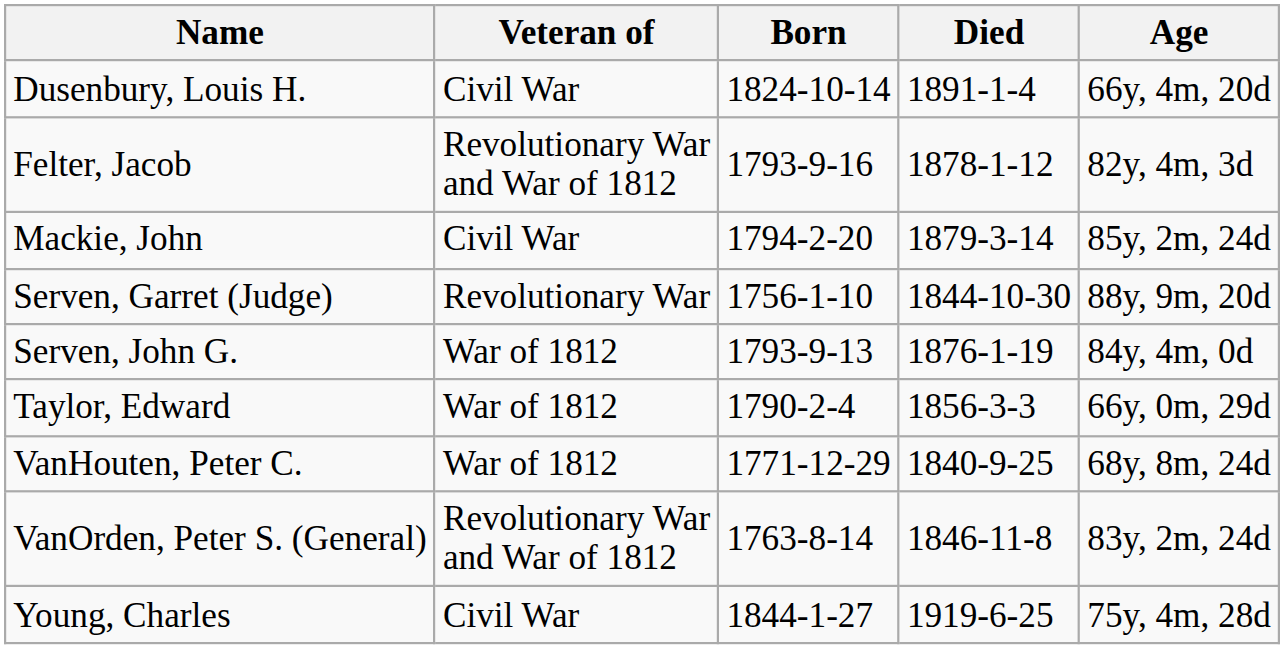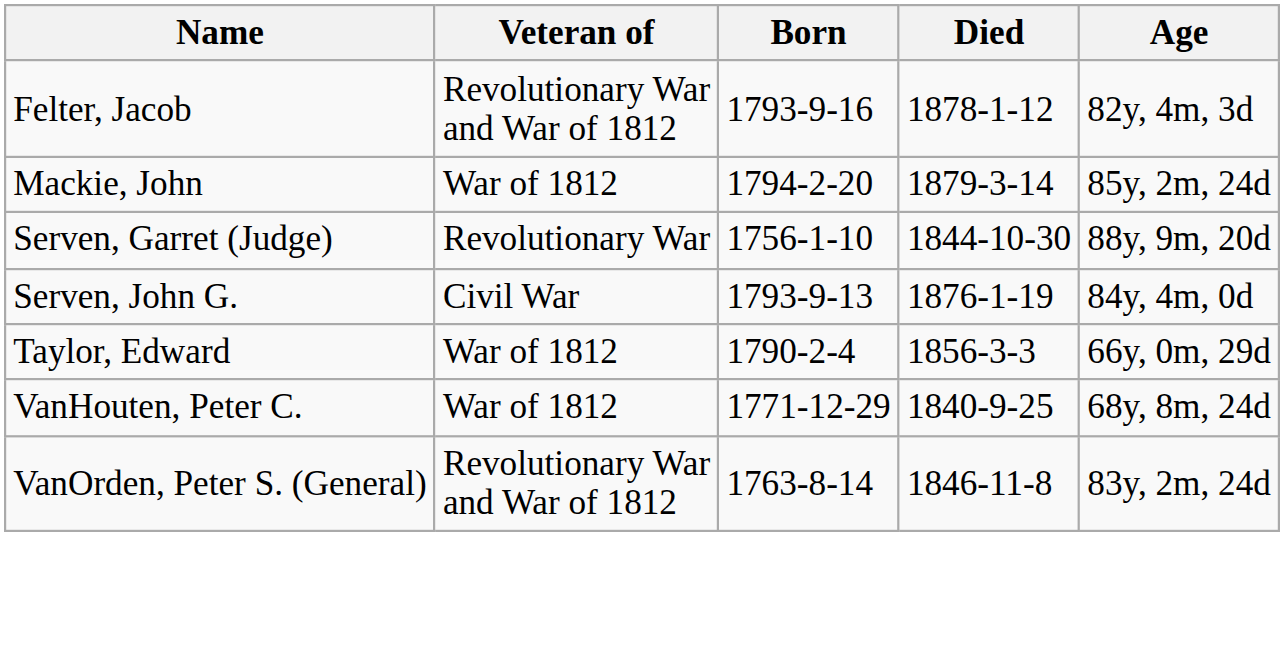 <table class="wikitable sortable">
 <tr>
 <th>Name</th>
 <th>Veteran of</th>
 <th>Born</th>
 <th>Died</th>
 <th>Age</th>
-</tr>
-<tr>
-<td>Dusenbury, Louis H.</td>
-<td>Civil War</td>
-<td>1824-10-14</td>
-<td>1891-1-4</td>
-<td>66y, 4m, 20d</td>
 </tr>
 <tr>
 <td>Felter, Jacob</td>
 <td>Revolutionary War<br>and War of 1812</td>
 <td>1793-9-16</td>
 <td>1878-1-12</td>
 <td>82y, 4m, 3d</td>
 </tr>
 <tr>
 <td>Mackie, John</td>
-<td>Civil War</td>
+<td>War of 1812</td>
 <td>1794-2-20</td>
 <td>1879-3-14</td>
 <td>85y, 2m, 24d</td>
 </tr>
 <tr>
 <td>Serven, Garret (Judge)</td>
 <td>Revolutionary War</td>
 <td>1756-1-10</td>
 <td>1844-10-30</td>
 <td>88y, 9m, 20d</td>
 </tr>
 <tr>
 <td>Serven, John G.</td>
-<td>War of 1812</td>
+<td>Civil War</td>
 <td>1793-9-13</td>
 <td>1876-1-19</td>
 <td>84y, 4m, 0d</td>
 </tr>
 <tr>
 <td>Taylor, Edward</td>
 <td>War of 1812</td>
 <td>1790-2-4</td>
 <td>1856-3-3</td>
 <td>66y, 0m, 29d</td>
 </tr>
 <tr>
 <td>VanHouten, Peter C.</td>
 <td>War of 1812</td>
 <td>1771-12-29</td>
 <td>1840-9-25</td>
 <td>68y, 8m, 24d</td>
 </tr>
 <tr>
 <td>VanOrden, Peter S. (General)</td>
 <td>Revolutionary War<br>and War of 1812</td>
 <td>1763-8-14</td>
 <td>1846-11-8</td>
 <td>83y, 2m, 24d</td>
 </tr>
-<tr>
-<td>Young, Charles</td>
-<td>Civil War</td>
-<td>1844-1-27</td>
-<td>1919-6-25</td>
-<td>75y, 4m, 28d</td>
-</tr>
 </table>
